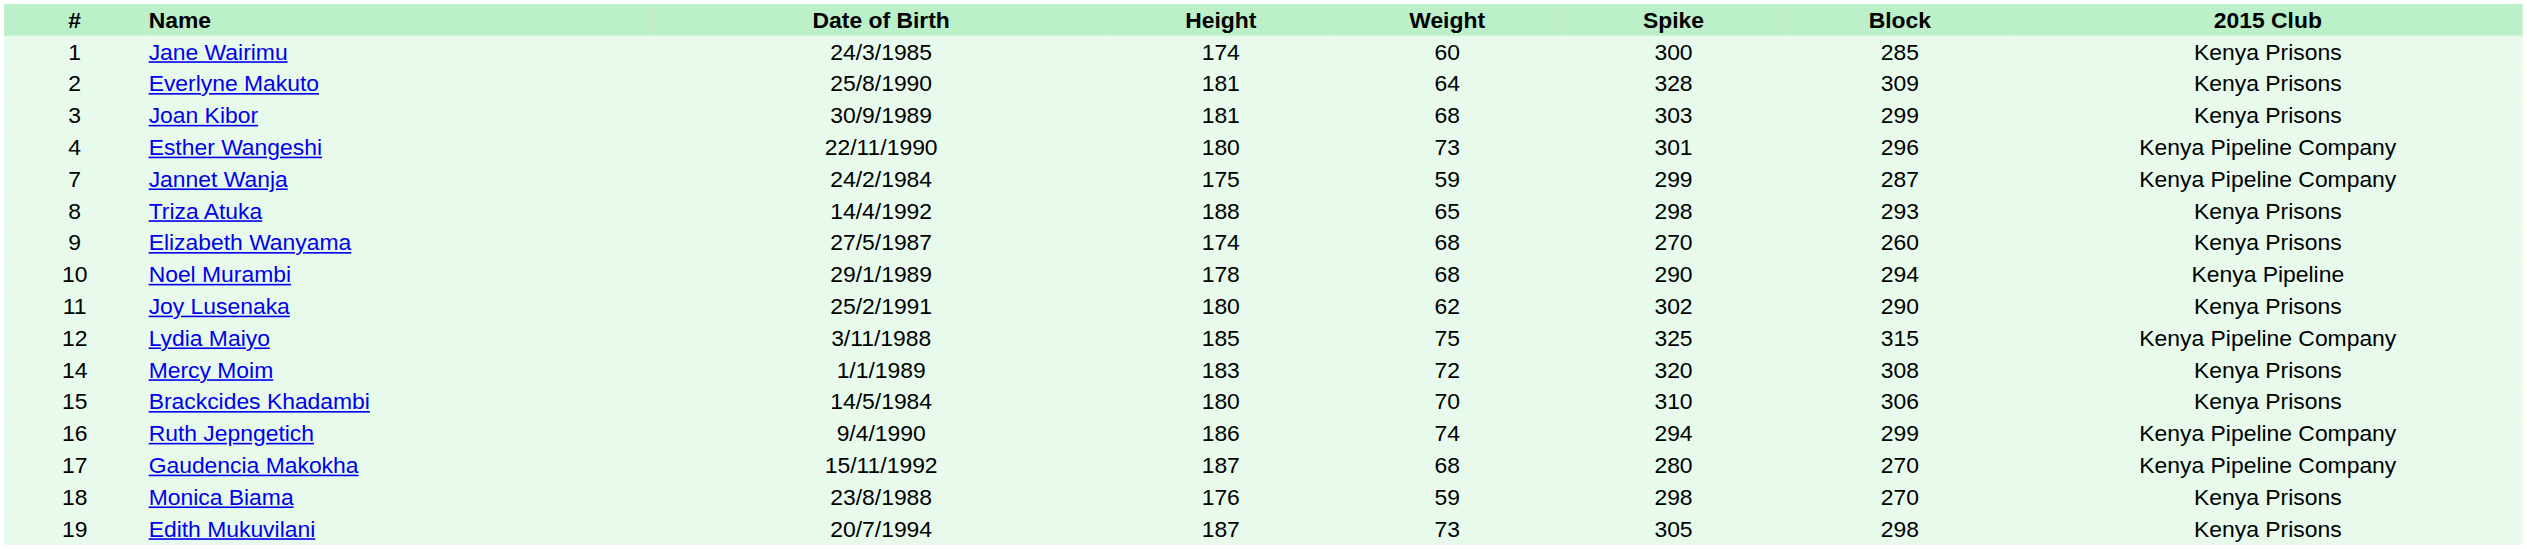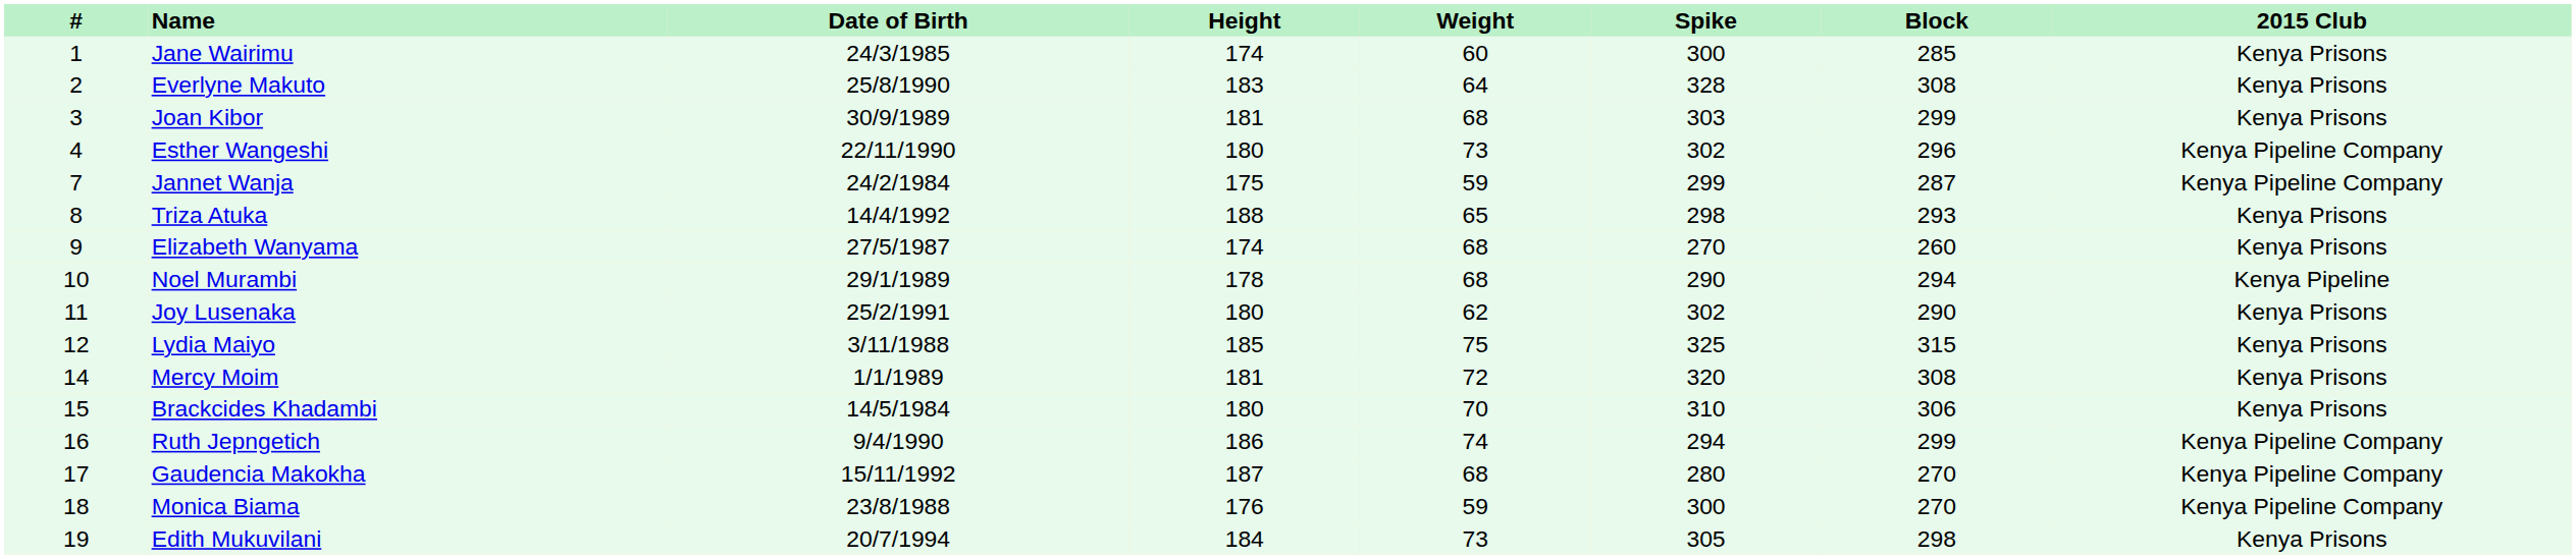 <table border=0 cellpadding=2 cellspacing=0  |- bgcolor=#FFECCE style="text-align:center; font-size:90%;" width=100%>
 <tr bgcolor=#BBF0C9>
 <th width=5%>#</th>
 <th width=18% align=left>Name</th>
 <th width=16%>Date of Birth</th>
 <th width=8%>Height</th>
 <th width=8%>Weight</th>
 <th width=8%>Spike</th>
 <th width=8%>Block</th>
 <th width=18%>2015 Club</th>
 </tr>
 <tr bgcolor=#E7FAEC>
 <td>1</td>
 <td align=left><a href='#'>Jane Wairimu</a></td>
 <td>24/3/1985</td>
 <td>174</td>
 <td>60</td>
 <td>300</td>
 <td>285</td>
 <td>Kenya Prisons</td>
 </tr>
 <tr bgcolor=#E7FAEC>
 <td>2</td>
 <td align=left><a href='#'>Everlyne Makuto</a></td>
 <td>25/8/1990</td>
-<td>181</td>
+<td>183</td>
 <td>64</td>
 <td>328</td>
-<td>309</td>
+<td>308</td>
 <td>Kenya Prisons</td>
 </tr>
 <tr bgcolor=#E7FAEC>
 <td>3</td>
 <td align=left><a href='#'>Joan Kibor</a></td>
 <td>30/9/1989</td>
 <td>181</td>
 <td>68</td>
 <td>303</td>
 <td>299</td>
 <td>Kenya Prisons</td>
 </tr>
 <tr bgcolor=#E7FAEC>
 <td>4</td>
 <td align=left><a href='#'>Esther Wangeshi</a></td>
 <td>22/11/1990</td>
 <td>180</td>
 <td>73</td>
-<td>301</td>
+<td>302</td>
 <td>296</td>
 <td>Kenya Pipeline Company</td>
 </tr>
 <tr bgcolor=#E7FAEC>
 <td>7</td>
 <td align=left><a href='#'>Jannet Wanja</a></td>
 <td>24/2/1984</td>
 <td>175</td>
 <td>59</td>
 <td>299</td>
 <td>287</td>
 <td>Kenya Pipeline Company</td>
 </tr>
 <tr bgcolor=#E7FAEC>
 <td>8</td>
 <td align=left><a href='#'>Triza Atuka</a></td>
 <td>14/4/1992</td>
 <td>188</td>
 <td>65</td>
 <td>298</td>
 <td>293</td>
 <td>Kenya Prisons</td>
 </tr>
 <tr bgcolor=#E7FAEC>
 <td>9</td>
 <td align=left><a href='#'>Elizabeth Wanyama</a></td>
 <td>27/5/1987</td>
 <td>174</td>
 <td>68</td>
 <td>270</td>
 <td>260</td>
 <td>Kenya Prisons</td>
 </tr>
 <tr bgcolor=#E7FAEC>
 <td>10</td>
 <td align=left><a href='#'>Noel Murambi</a></td>
 <td>29/1/1989</td>
 <td>178</td>
 <td>68</td>
 <td>290</td>
 <td>294</td>
 <td>Kenya Pipeline</td>
 </tr>
 <tr bgcolor=#E7FAEC>
 <td>11</td>
 <td align=left><a href='#'>Joy Lusenaka</a></td>
 <td>25/2/1991</td>
 <td>180</td>
 <td>62</td>
 <td>302</td>
 <td>290</td>
 <td>Kenya Prisons</td>
 </tr>
 <tr bgcolor=#E7FAEC>
 <td>12</td>
 <td align=left><a href='#'>Lydia Maiyo</a></td>
 <td>3/11/1988</td>
 <td>185</td>
 <td>75</td>
 <td>325</td>
 <td>315</td>
-<td>Kenya Pipeline Company</td>
+<td>Kenya Prisons</td>
 </tr>
 <tr bgcolor=#E7FAEC>
 <td>14</td>
 <td align=left><a href='#'>Mercy Moim</a></td>
 <td>1/1/1989</td>
-<td>183</td>
+<td>181</td>
 <td>72</td>
 <td>320</td>
 <td>308</td>
 <td>Kenya Prisons</td>
 </tr>
 <tr bgcolor=#E7FAEC>
 <td>15</td>
 <td align=left><a href='#'>Brackcides Khadambi</a></td>
 <td>14/5/1984</td>
 <td>180</td>
 <td>70</td>
 <td>310</td>
 <td>306</td>
 <td>Kenya Prisons</td>
 </tr>
 <tr bgcolor=#E7FAEC>
 <td>16</td>
 <td align=left><a href='#'>Ruth Jepngetich</a></td>
 <td>9/4/1990</td>
 <td>186</td>
 <td>74</td>
 <td>294</td>
 <td>299</td>
 <td>Kenya Pipeline Company</td>
 </tr>
 <tr bgcolor=#E7FAEC>
 <td>17</td>
 <td align=left><a href='#'>Gaudencia Makokha</a></td>
 <td>15/11/1992</td>
 <td>187</td>
 <td>68</td>
 <td>280</td>
 <td>270</td>
 <td>Kenya Pipeline Company</td>
 </tr>
 <tr bgcolor=#E7FAEC>
 <td>18</td>
 <td align=left><a href='#'>Monica Biama</a></td>
 <td>23/8/1988</td>
 <td>176</td>
 <td>59</td>
-<td>298</td>
+<td>300</td>
 <td>270</td>
-<td>Kenya Prisons</td>
+<td>Kenya Pipeline Company</td>
 </tr>
 <tr bgcolor=#E7FAEC>
 <td>19</td>
 <td align=left><a href='#'>Edith Mukuvilani</a></td>
 <td>20/7/1994</td>
-<td>187</td>
+<td>184</td>
 <td>73</td>
 <td>305</td>
 <td>298</td>
 <td>Kenya Prisons</td>
 </tr>
 <tr>
 </tr>
 </table>
